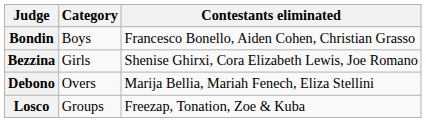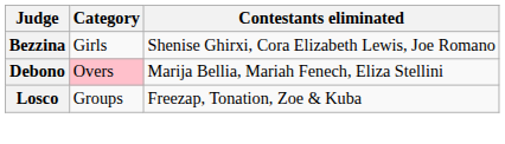 <table class="wikitable plainrowheaders">
 <tr>
 <th>Judge</th>
 <th>Category</th>
 <th>Contestants eliminated</th>
-</tr>
-<tr>
-<th scope="row">Bondin</th>
-<td>Boys</td>
-<td>Francesco Bonello, Aiden Cohen, Christian Grasso</td>
 </tr>
 <tr>
 <th scope="row">Bezzina</th>
 <td>Girls</td>
 <td>Shenise Ghirxi, Cora Elizabeth Lewis, Joe Romano</td>
 </tr>
 <tr>
 <th scope="row">Debono</th>
-<td>Overs</td>
+<td style="background: pink;">Overs</td>
 <td>Marija Bellia, Mariah Fenech, Eliza Stellini</td>
 </tr>
 <tr>
 <th scope="row">Losco</th>
 <td>Groups</td>
 <td>Freezap, Tonation, Zoe & Kuba</td>
 </tr>
 </table>
